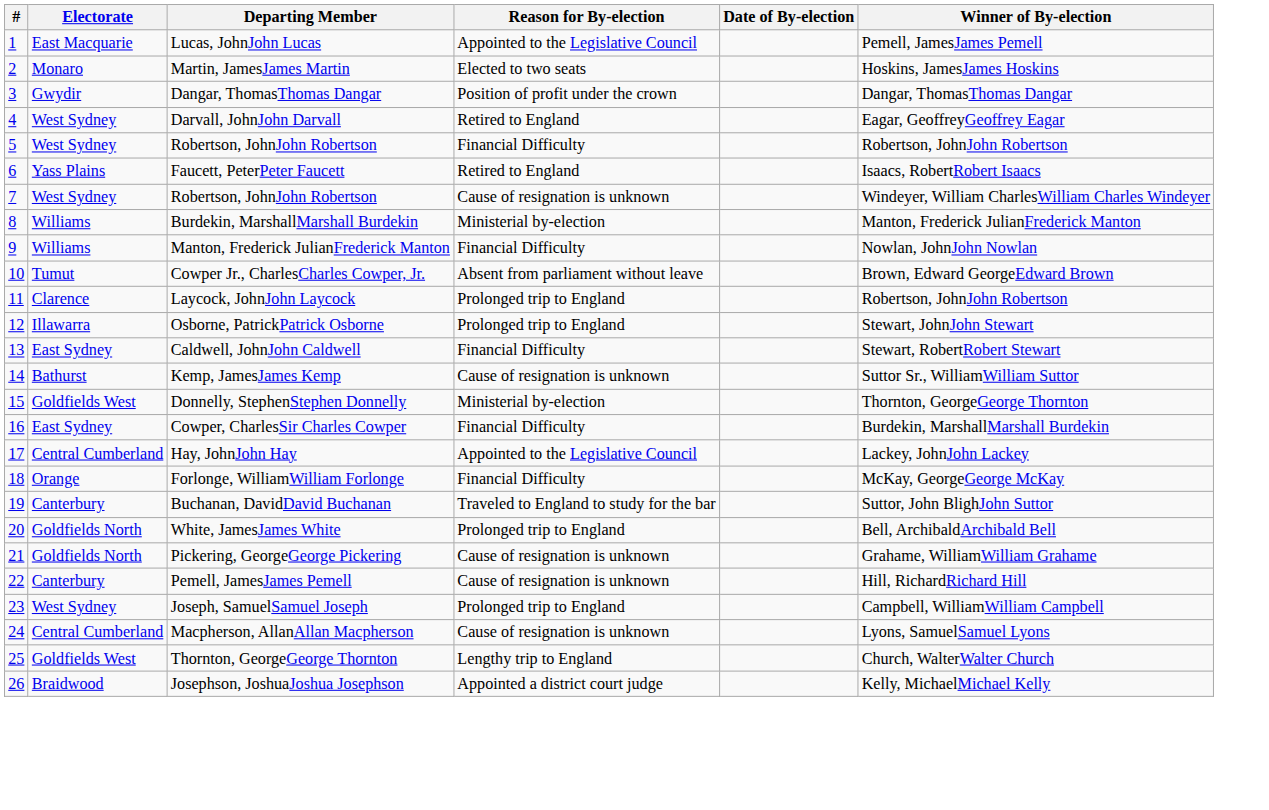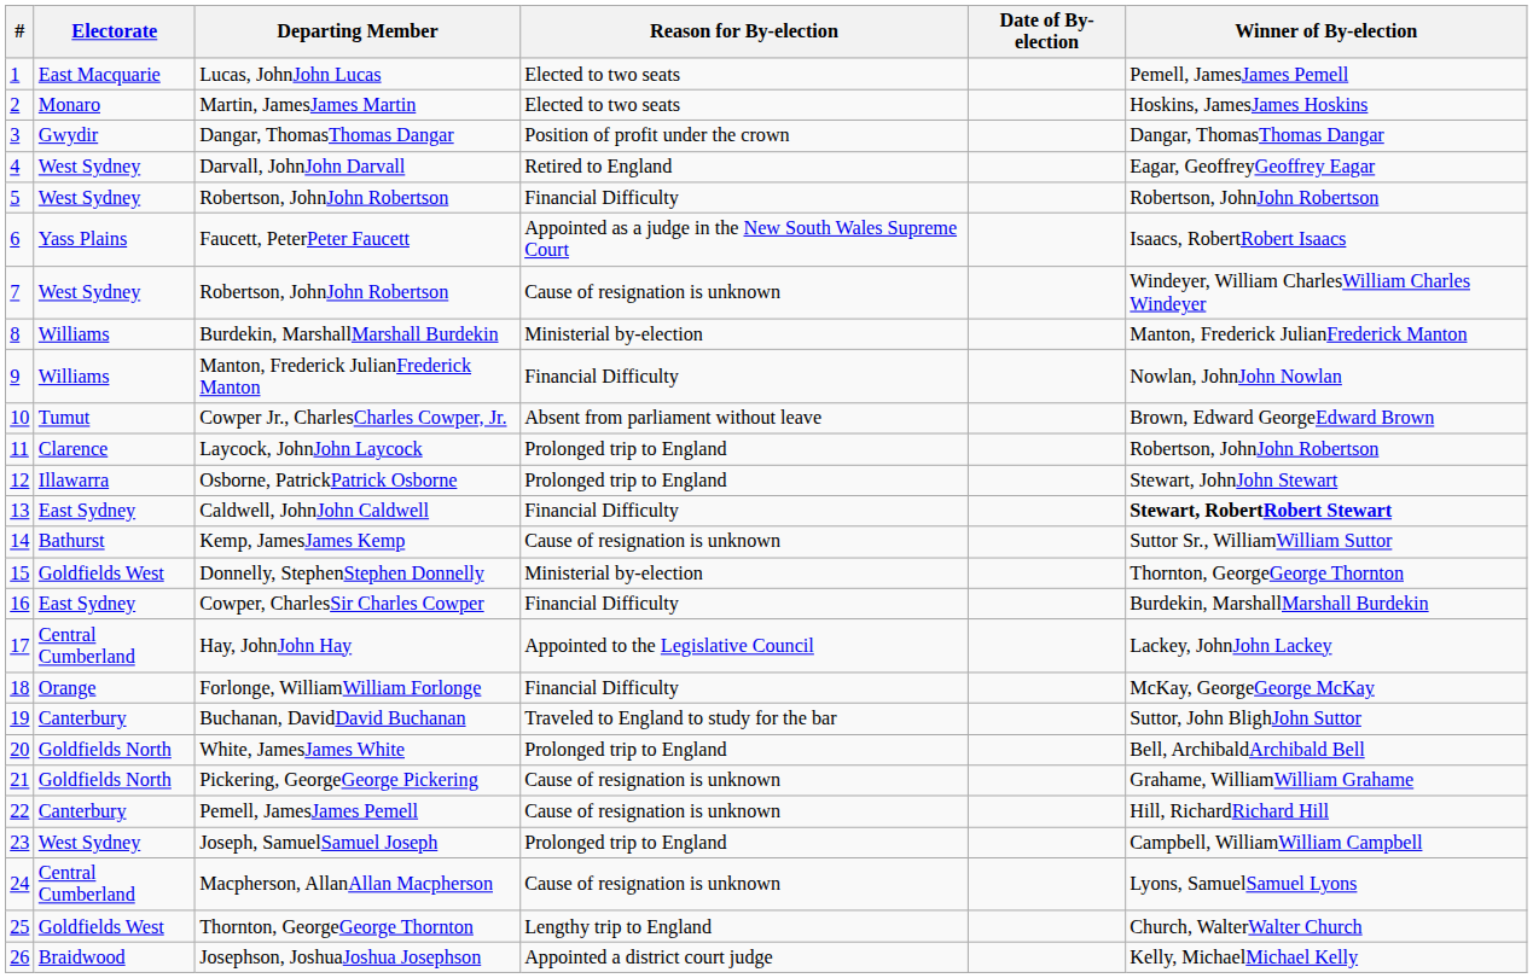 <table class="wikitable sortable">
 <tr>
 <th>#</th>
 <th><a href='#'>Electorate</a></th>
 <th>Departing Member</th>
 <th>Reason for By-election</th>
 <th>Date of By-election</th>
 <th>Winner of By-election</th>
 </tr>
 <tr>
 <td><a href='#'>1</a></td>
 <td><a href='#'>East Macquarie</a></td>
 <td><span>Lucas, John</span><a href='#'>John Lucas</a></td>
-<td>Appointed to the <a href='#'>Legislative Council</a></td>
+<td>Elected to two seats</td>
 <td></td>
 <td><span>Pemell, James</span><a href='#'>James Pemell</a></td>
 </tr>
 <tr>
 <td><a href='#'>2</a></td>
 <td><a href='#'>Monaro</a></td>
 <td><span>Martin, James</span><a href='#'>James Martin</a></td>
 <td>Elected to two seats</td>
 <td></td>
 <td><span>Hoskins, James</span><a href='#'>James Hoskins</a></td>
 </tr>
 <tr>
 <td><a href='#'>3</a></td>
 <td><a href='#'>Gwydir</a></td>
 <td><span>Dangar, Thomas</span><a href='#'>Thomas Dangar</a></td>
 <td>Position of profit under the crown</td>
 <td></td>
 <td><span>Dangar, Thomas</span><a href='#'>Thomas Dangar</a></td>
 </tr>
 <tr>
 <td><a href='#'>4</a></td>
 <td><a href='#'>West Sydney</a></td>
 <td><span>Darvall, John</span><a href='#'>John Darvall</a></td>
 <td>Retired to England</td>
 <td></td>
 <td><span>Eagar, Geoffrey</span><a href='#'>Geoffrey Eagar</a></td>
 </tr>
 <tr>
 <td><a href='#'>5</a></td>
 <td><a href='#'>West Sydney</a></td>
 <td><span>Robertson, John</span><a href='#'>John Robertson</a></td>
 <td>Financial Difficulty</td>
 <td></td>
 <td><span>Robertson, John</span><a href='#'>John Robertson</a></td>
 </tr>
 <tr>
 <td><a href='#'>6</a></td>
 <td><a href='#'>Yass Plains</a></td>
 <td><span>Faucett, Peter</span><a href='#'>Peter Faucett</a></td>
-<td>Retired to England</td>
+<td>Appointed as a judge in the <a href='#'>New South Wales Supreme Court</a></td>
 <td></td>
 <td><span>Isaacs, Robert</span><a href='#'>Robert Isaacs</a></td>
 </tr>
 <tr>
 <td><a href='#'>7</a></td>
 <td><a href='#'>West Sydney</a></td>
 <td><span>Robertson, John</span><a href='#'>John Robertson</a></td>
 <td>Cause of resignation is unknown</td>
 <td></td>
 <td><span>Windeyer, William Charles</span><a href='#'>William Charles Windeyer</a></td>
 </tr>
 <tr>
 <td><a href='#'>8</a></td>
 <td><a href='#'>Williams</a></td>
 <td><span>Burdekin, Marshall</span><a href='#'>Marshall Burdekin</a></td>
 <td>Ministerial by-election</td>
 <td></td>
 <td><span>Manton, Frederick Julian</span><a href='#'>Frederick Manton</a></td>
 </tr>
 <tr>
 <td><a href='#'>9</a></td>
 <td><a href='#'>Williams</a></td>
 <td><span>Manton, Frederick Julian</span><a href='#'>Frederick Manton</a></td>
 <td>Financial Difficulty</td>
 <td></td>
 <td><span>Nowlan, John</span><a href='#'>John Nowlan</a></td>
 </tr>
 <tr>
 <td><a href='#'>10</a></td>
 <td><a href='#'>Tumut</a></td>
 <td><span>Cowper Jr., Charles</span><a href='#'>Charles Cowper, Jr.</a></td>
 <td>Absent from parliament without leave</td>
 <td></td>
 <td><span>Brown, Edward George</span><a href='#'>Edward Brown</a></td>
 </tr>
 <tr>
 <td><a href='#'>11</a></td>
 <td><a href='#'>Clarence</a></td>
 <td><span>Laycock, John</span><a href='#'>John Laycock</a></td>
 <td>Prolonged trip to England</td>
 <td></td>
 <td><span>Robertson, John</span><a href='#'>John Robertson</a></td>
 </tr>
 <tr>
 <td><a href='#'>12</a></td>
 <td><a href='#'>Illawarra</a></td>
 <td><span>Osborne, Patrick</span><a href='#'>Patrick Osborne</a></td>
 <td>Prolonged trip to England</td>
 <td></td>
 <td><span>Stewart, John</span><a href='#'>John Stewart</a></td>
 </tr>
 <tr>
 <td><a href='#'>13</a></td>
 <td><a href='#'>East Sydney</a></td>
 <td><span>Caldwell, John</span><a href='#'>John Caldwell</a></td>
 <td>Financial Difficulty</td>
 <td></td>
-<td><span>Stewart, Robert</span><a href='#'>Robert Stewart</a></td>
+<td><strong><span>Stewart, Robert</span><a href='#'>Robert Stewart</a></strong></td>
 </tr>
 <tr>
 <td><a href='#'>14</a></td>
 <td><a href='#'>Bathurst</a></td>
 <td><span>Kemp, James</span><a href='#'>James Kemp</a></td>
 <td>Cause of resignation is unknown</td>
 <td></td>
 <td><span>Suttor Sr., William</span><a href='#'>William Suttor</a></td>
 </tr>
 <tr>
 <td><a href='#'>15</a></td>
 <td><a href='#'>Goldfields West</a></td>
 <td><span>Donnelly, Stephen</span><a href='#'>Stephen Donnelly</a></td>
 <td>Ministerial by-election</td>
 <td></td>
 <td><span>Thornton, George</span><a href='#'>George Thornton</a></td>
 </tr>
 <tr>
 <td><a href='#'>16</a></td>
 <td><a href='#'>East Sydney</a></td>
 <td><span>Cowper, Charles</span><a href='#'>Sir Charles Cowper</a></td>
 <td>Financial Difficulty</td>
 <td></td>
 <td><span>Burdekin, Marshall</span><a href='#'>Marshall Burdekin</a></td>
 </tr>
 <tr>
 <td><a href='#'>17</a></td>
 <td><a href='#'>Central Cumberland</a></td>
 <td><span>Hay, John</span><a href='#'>John Hay</a></td>
 <td>Appointed to the <a href='#'>Legislative Council</a></td>
 <td></td>
 <td><span>Lackey, John</span><a href='#'>John Lackey</a></td>
 </tr>
 <tr>
 <td><a href='#'>18</a></td>
 <td><a href='#'>Orange</a></td>
 <td><span>Forlonge, William</span><a href='#'>William Forlonge</a></td>
 <td>Financial Difficulty</td>
 <td></td>
 <td><span>McKay, George</span><a href='#'>George McKay</a></td>
 </tr>
 <tr>
 <td><a href='#'>19</a></td>
 <td><a href='#'>Canterbury</a></td>
 <td><span>Buchanan, David</span><a href='#'>David Buchanan</a></td>
 <td>Traveled to England to study for the bar</td>
 <td></td>
 <td><span>Suttor, John Bligh</span><a href='#'>John Suttor</a></td>
 </tr>
 <tr>
 <td><a href='#'>20</a></td>
 <td><a href='#'>Goldfields North</a></td>
 <td><span>White, James</span><a href='#'>James White</a></td>
 <td>Prolonged trip to England</td>
 <td></td>
 <td><span>Bell, Archibald</span><a href='#'>Archibald Bell</a></td>
 </tr>
 <tr>
 <td><a href='#'>21</a></td>
 <td><a href='#'>Goldfields North</a></td>
 <td><span>Pickering, George</span><a href='#'>George Pickering</a></td>
 <td>Cause of resignation is unknown</td>
 <td></td>
 <td><span>Grahame, William</span><a href='#'>William Grahame</a></td>
 </tr>
 <tr>
 <td><a href='#'>22</a></td>
 <td><a href='#'>Canterbury</a></td>
 <td><span>Pemell, James</span><a href='#'>James Pemell</a></td>
 <td>Cause of resignation is unknown</td>
 <td></td>
 <td><span>Hill, Richard</span><a href='#'>Richard Hill</a></td>
 </tr>
 <tr>
 <td><a href='#'>23</a></td>
 <td><a href='#'>West Sydney</a></td>
 <td><span>Joseph, Samuel</span><a href='#'>Samuel Joseph</a></td>
 <td>Prolonged trip to England</td>
 <td></td>
 <td><span>Campbell, William</span><a href='#'>William Campbell</a></td>
 </tr>
 <tr>
 <td><a href='#'>24</a></td>
 <td><a href='#'>Central Cumberland</a></td>
 <td><span>Macpherson, Allan</span><a href='#'>Allan Macpherson</a></td>
 <td>Cause of resignation is unknown</td>
 <td></td>
 <td><span>Lyons, Samuel</span><a href='#'>Samuel Lyons</a></td>
 </tr>
 <tr>
 <td><a href='#'>25</a></td>
 <td><a href='#'>Goldfields West</a></td>
 <td><span>Thornton, George</span><a href='#'>George Thornton</a></td>
 <td>Lengthy trip to England</td>
 <td></td>
 <td><span>Church, Walter</span><a href='#'>Walter Church</a></td>
 </tr>
 <tr>
 <td><a href='#'>26</a></td>
 <td><a href='#'>Braidwood</a></td>
 <td><span>Josephson, Joshua</span><a href='#'>Joshua Josephson</a></td>
 <td>Appointed a district court judge</td>
 <td></td>
 <td><span>Kelly, Michael</span><a href='#'>Michael Kelly</a></td>
 </tr>
 </table>
